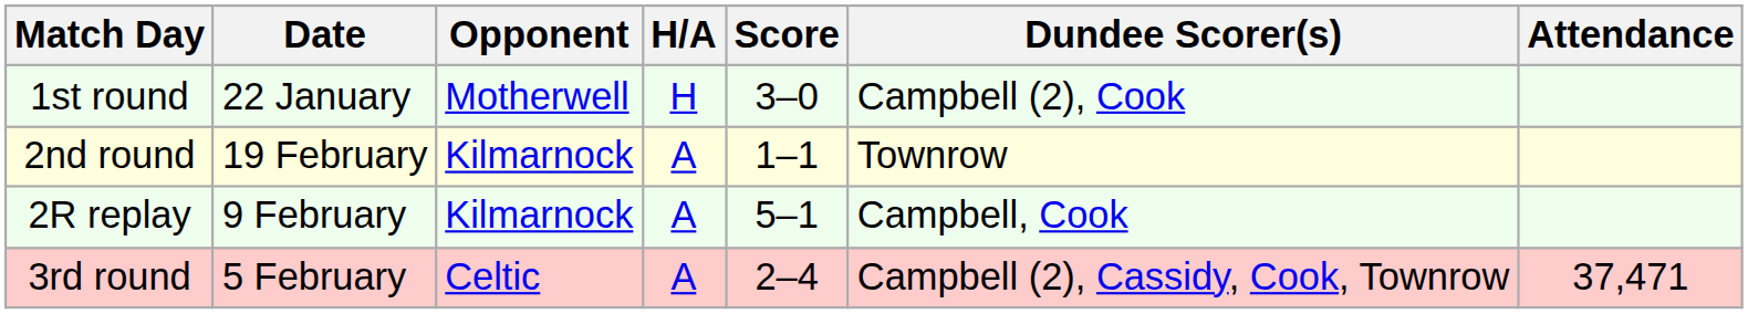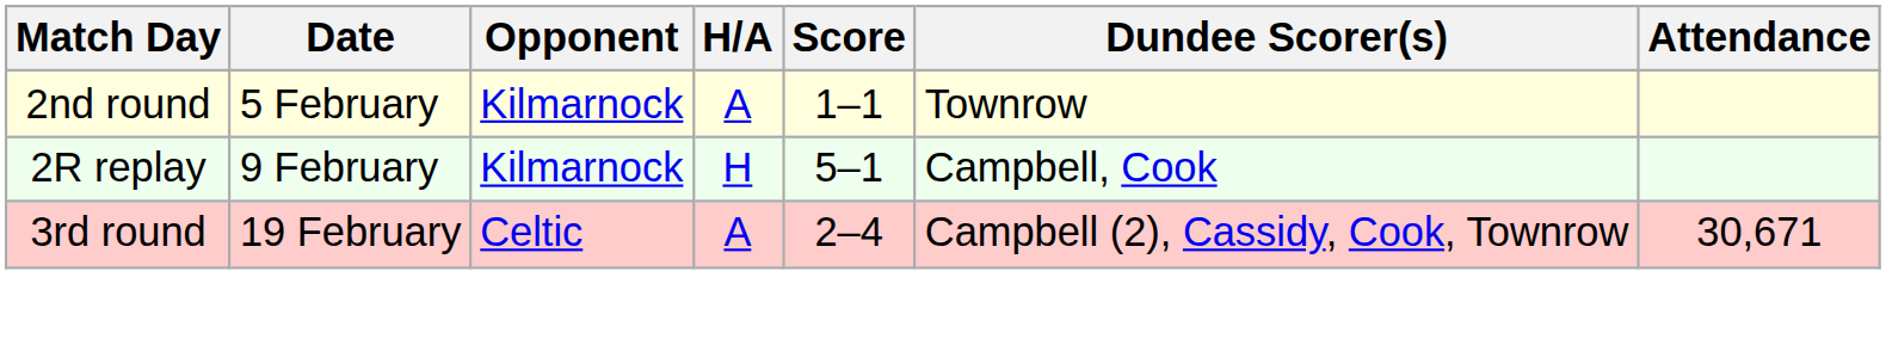 <table class="wikitable" style="text-align:center">
 <tr>
 <th>Match Day</th>
 <th>Date</th>
 <th>Opponent</th>
 <th>H/A</th>
 <th>Score</th>
 <th>Dundee Scorer(s)</th>
 <th>Attendance</th>
 </tr>
-<tr bgcolor="#EEFFEE">
-<td>1st round</td>
-<td align="left">22 January</td>
-<td align="left"><a href='#'>Motherwell</a></td>
-<td><a href='#'>H</a></td>
-<td>3–0</td>
-<td align="left">Campbell (2), <a href='#'>Cook</a></td>
-<td></td>
-</tr>
 <tr bgcolor="#FFFFDD">
 <td>2nd round</td>
-<td align="left">19 February</td>
+<td align="left">5 February</td>
 <td align="left"><a href='#'>Kilmarnock</a></td>
 <td><a href='#'>A</a></td>
 <td>1–1</td>
 <td align="left">Townrow</td>
 <td></td>
 </tr>
 <tr bgcolor="#EEFFEE">
 <td>2R replay</td>
 <td align="left">9 February</td>
 <td align="left"><a href='#'>Kilmarnock</a></td>
-<td><a href='#'>A</a></td>
+<td><a href='#'>H</a></td>
 <td>5–1</td>
 <td align="left">Campbell, <a href='#'>Cook</a></td>
 <td></td>
 </tr>
 <tr bgcolor="#FFCCCC">
 <td>3rd round</td>
-<td align="left">5 February</td>
+<td align="left">19 February</td>
 <td align="left"><a href='#'>Celtic</a></td>
 <td><a href='#'>A</a></td>
 <td>2–4</td>
 <td align="left">Campbell (2), <a href='#'>Cassidy</a>, <a href='#'>Cook</a>, Townrow</td>
-<td>37,471</td>
+<td>30,671</td>
 </tr>
 </table>
